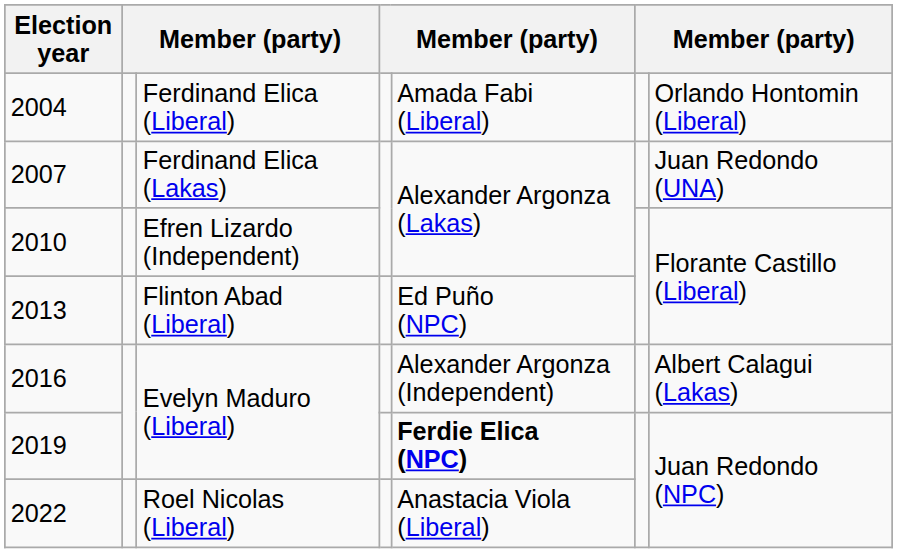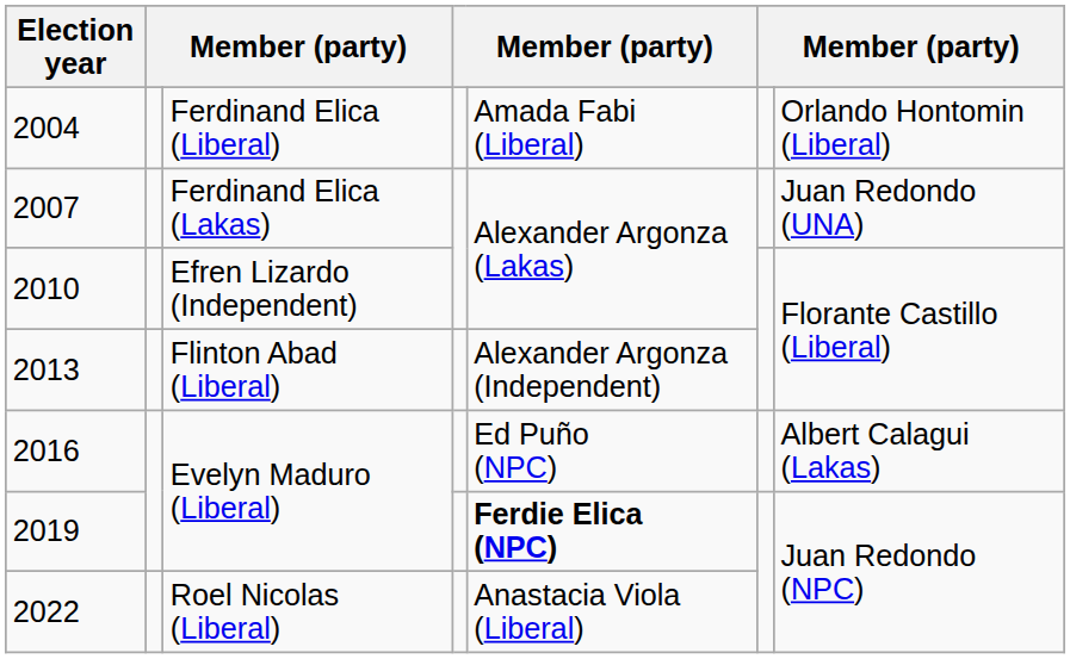 <table class=wikitable style="font-size:90%">
 <tr>
 <th width=60px>Election<br>year</th>
 <th colspan=2 width=140px>Member (party)</th>
 <th colspan=2 width=140px>Member (party)</th>
 <th colspan=2 width=140px>Member (party)</th>
 </tr>
 <tr>
 <td>2004</td>
 <td bgcolor=></td>
 <td>Ferdinand Elica<br>(<a href='#'>Liberal</a>)</td>
 <td bgcolor=></td>
 <td>Amada Fabi<br>(<a href='#'>Liberal</a>)</td>
 <td bgcolor=></td>
 <td>Orlando Hontomin<br>(<a href='#'>Liberal</a>)</td>
 </tr>
 <tr>
 <td>2007</td>
 <td bgcolor=></td>
 <td>Ferdinand Elica<br>(<a href='#'>Lakas</a>)</td>
 <td rowspan=2 bgcolor=></td>
 <td rowspan=2>Alexander Argonza<br>(<a href='#'>Lakas</a>)</td>
 <td bgcolor=></td>
 <td>Juan Redondo<br>(<a href='#'>UNA</a>)</td>
 </tr>
 <tr>
 <td>2010</td>
 <td bgcolor=></td>
 <td>Efren Lizardo<br>(Independent)</td>
 <td rowspan=2 bgcolor=></td>
 <td rowspan=2>Florante Castillo<br>(<a href='#'>Liberal</a>)</td>
 </tr>
 <tr>
 <td>2013</td>
 <td bgcolor=></td>
 <td>Flinton Abad<br>(<a href='#'>Liberal</a>)</td>
 <td bgcolor=></td>
-<td>Ed Puño<br>(<a href='#'>NPC</a>)</td>
+<td>Alexander Argonza<br>(Independent)</td>
 </tr>
 <tr>
 <td>2016</td>
 <td rowspan=2 bgcolor=></td>
 <td rowspan=2>Evelyn Maduro<br>(<a href='#'>Liberal</a>)</td>
 <td bgcolor=></td>
-<td>Alexander Argonza<br>(Independent)</td>
+<td>Ed Puño<br>(<a href='#'>NPC</a>)</td>
 <td bgcolor=></td>
 <td>Albert Calagui<br>(<a href='#'>Lakas</a>)</td>
 </tr>
 <tr>
 <td>2019</td>
 <td bgcolor=></td>
 <td><strong>Ferdie Elica<br>(<a href='#'>NPC</a>)</strong></td>
 <td rowspan=2 bgcolor=></td>
 <td rowspan=2>Juan Redondo<br>(<a href='#'>NPC</a>)</td>
 </tr>
 <tr>
 <td>2022</td>
 <td bgcolor=></td>
 <td>Roel Nicolas<br>(<a href='#'>Liberal</a>)</td>
 <td bgcolor=></td>
 <td>Anastacia Viola<br>(<a href='#'>Liberal</a>)</td>
 </tr>
 </table>
